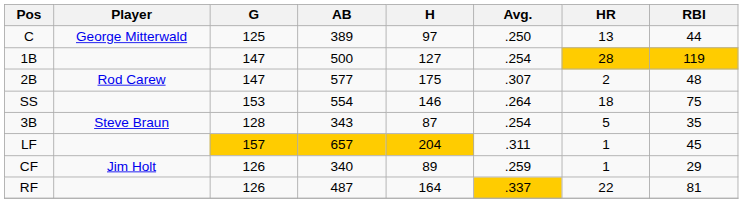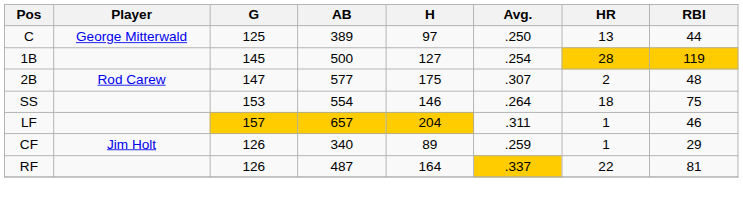 <table class="wikitable sortable">
 <tr>
 <th bgcolor="#DDDDFF" width="5%">Pos</th>
 <th bgcolor="#DDDDFF" width="16%">Player</th>
 <th bgcolor="#DDDDFF" width="9%">G</th>
 <th bgcolor="#DDDDFF" width="9%">AB</th>
 <th bgcolor="#DDDDFF" width="9%">H</th>
 <th bgcolor="#DDDDFF" width="9%">Avg.</th>
 <th bgcolor="#DDDDFF" width="9%">HR</th>
 <th bgcolor="#DDDDFF" width="9%">RBI</th>
 </tr>
 <tr align="center">
 <td>C</td>
 <td><a href='#'>George Mitterwald</a></td>
 <td>125</td>
 <td>389</td>
 <td>97</td>
 <td>.250</td>
 <td>13</td>
 <td>44</td>
 </tr>
 <tr align="center">
 <td>1B</td>
 <td></td>
-<td>147</td>
+<td>145</td>
 <td>500</td>
 <td>127</td>
 <td>.254</td>
 <td bgcolor="#FFCC00">28</td>
 <td bgcolor="#FFCC00">119</td>
 </tr>
 <tr align="center">
 <td>2B</td>
 <td><a href='#'>Rod Carew</a></td>
 <td>147</td>
 <td>577</td>
 <td>175</td>
 <td>.307</td>
 <td>2</td>
 <td>48</td>
 </tr>
 <tr align="center">
 <td>SS</td>
 <td></td>
 <td>153</td>
 <td>554</td>
 <td>146</td>
 <td>.264</td>
 <td>18</td>
 <td>75</td>
 </tr>
 <tr align="center">
-<td>3B</td>
-<td><a href='#'>Steve Braun</a></td>
-<td>128</td>
-<td>343</td>
-<td>87</td>
-<td>.254</td>
-<td>5</td>
-<td>35</td>
-</tr>
-<tr align="center">
 <td>LF</td>
 <td></td>
 <td bgcolor="#FFCC00">157</td>
 <td bgcolor="#FFCC00">657</td>
 <td bgcolor="#FFCC00">204</td>
 <td>.311</td>
 <td>1</td>
-<td>45</td>
+<td>46</td>
 </tr>
 <tr align="center">
 <td>CF</td>
 <td><a href='#'>Jim Holt</a></td>
 <td>126</td>
 <td>340</td>
 <td>89</td>
 <td>.259</td>
 <td>1</td>
 <td>29</td>
 </tr>
 <tr align="center">
 <td>RF</td>
 <td></td>
 <td>126</td>
 <td>487</td>
 <td>164</td>
 <td bgcolor="#FFCC00">.337</td>
 <td>22</td>
 <td>81</td>
 </tr>
 <tr align="center">
 </tr>
 </table>
